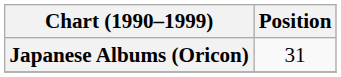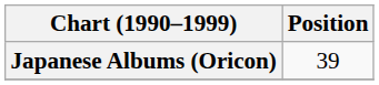 <table class="wikitable plainrowheaders">
 <tr>
 <th>Chart (1990–1999)</th>
 <th>Position</th>
 </tr>
 <tr>
 <th scope="row">Japanese Albums (Oricon)</th>
-<td style="text-align:center;">31</td>
+<td style="text-align:center;">39</td>
 </tr>
 <tr>
 </tr>
 </table>
